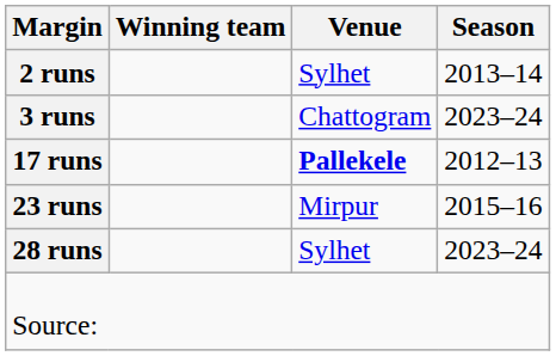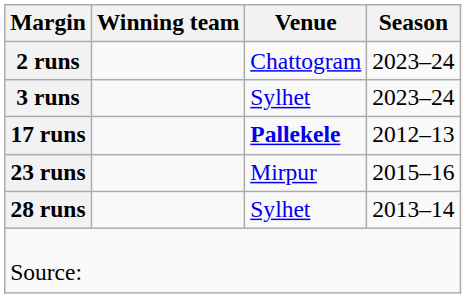 <table class="wikitable">
 <tr>
 <th align="center"><strong>Margin</strong></th>
 <th align="center"><strong>Winning team</strong></th>
 <th align="center"><strong>Venue</strong></th>
 <th align="center"><strong>Season</strong></th>
 </tr>
 <tr>
 <th>2 runs</th>
 <td></td>
-<td><a href='#'>Sylhet</a></td>
-<td>2013–14</td>
+<td><a href='#'>Chattogram</a></td>
+<td>2023–24</td>
 </tr>
 <tr>
 <th>3 runs</th>
 <td></td>
-<td><a href='#'>Chattogram</a></td>
+<td><a href='#'>Sylhet</a></td>
 <td>2023–24</td>
 </tr>
 <tr>
 <th>17 runs</th>
 <td></td>
 <td><strong><a href='#'>Pallekele</a></strong></td>
 <td>2012–13</td>
 </tr>
 <tr>
 <th>23 runs</th>
 <td></td>
 <td><a href='#'>Mirpur</a></td>
 <td>2015–16</td>
 </tr>
 <tr>
 <th>28 runs</th>
 <td></td>
 <td><a href='#'>Sylhet</a></td>
-<td>2023–24</td>
+<td>2013–14</td>
 </tr>
 <tr>
 <td colspan="5"><br>Source:</td>
 </tr>
 </table>
